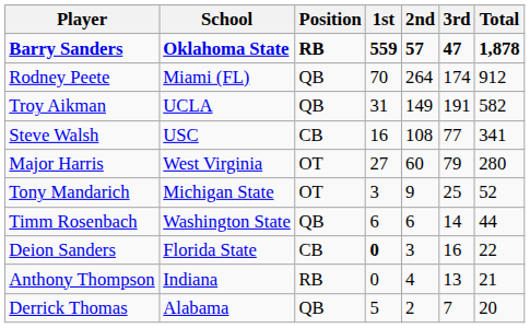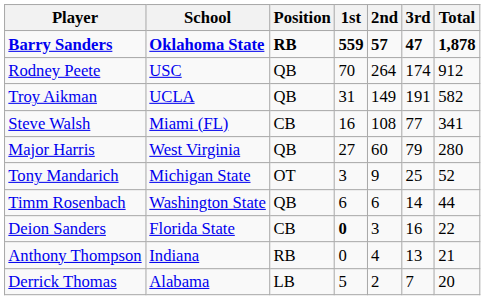 <table class="wikitable">
 <tr>
 <th>Player</th>
 <th>School</th>
 <th>Position</th>
 <th>1st</th>
 <th>2nd</th>
 <th>3rd</th>
 <th>Total</th>
 </tr>
 <tr>
 <td><strong><a href='#'>Barry Sanders</a></strong></td>
 <td><strong><a href='#'>Oklahoma State</a></strong></td>
 <td><strong>RB</strong></td>
 <td><strong>559</strong></td>
 <td><strong>57</strong></td>
 <td><strong>47</strong></td>
 <td><strong>1,878</strong></td>
 </tr>
 <tr>
 <td><a href='#'>Rodney Peete</a></td>
-<td><a href='#'>Miami (FL)</a></td>
+<td><a href='#'>USC</a></td>
 <td>QB</td>
 <td>70</td>
 <td>264</td>
 <td>174</td>
 <td>912</td>
 </tr>
 <tr>
 <td><a href='#'>Troy Aikman</a></td>
 <td><a href='#'>UCLA</a></td>
 <td>QB</td>
 <td>31</td>
 <td>149</td>
 <td>191</td>
 <td>582</td>
 </tr>
 <tr>
 <td><a href='#'>Steve Walsh</a></td>
-<td><a href='#'>USC</a></td>
+<td><a href='#'>Miami (FL)</a></td>
 <td>CB</td>
 <td>16</td>
 <td>108</td>
 <td>77</td>
 <td>341</td>
 </tr>
 <tr>
 <td><a href='#'>Major Harris</a></td>
 <td><a href='#'>West Virginia</a></td>
-<td>OT</td>
+<td>QB</td>
 <td>27</td>
 <td>60</td>
 <td>79</td>
 <td>280</td>
 </tr>
 <tr>
 <td><a href='#'>Tony Mandarich</a></td>
 <td><a href='#'>Michigan State</a></td>
 <td>OT</td>
 <td>3</td>
 <td>9</td>
 <td>25</td>
 <td>52</td>
 </tr>
 <tr>
 <td><a href='#'>Timm Rosenbach</a></td>
 <td><a href='#'>Washington State</a></td>
 <td>QB</td>
 <td>6</td>
 <td>6</td>
 <td>14</td>
 <td>44</td>
 </tr>
 <tr>
 <td><a href='#'>Deion Sanders</a></td>
 <td><a href='#'>Florida State</a></td>
 <td>CB</td>
 <td><strong>0</strong></td>
 <td>3</td>
 <td>16</td>
 <td>22</td>
 </tr>
 <tr>
 <td><a href='#'>Anthony Thompson</a></td>
 <td><a href='#'>Indiana</a></td>
 <td>RB</td>
 <td>0</td>
 <td>4</td>
 <td>13</td>
 <td>21</td>
 </tr>
 <tr>
 <td><a href='#'>Derrick Thomas</a></td>
 <td><a href='#'>Alabama</a></td>
-<td>QB</td>
+<td>LB</td>
 <td>5</td>
 <td>2</td>
 <td>7</td>
 <td>20</td>
 </tr>
 </table>
